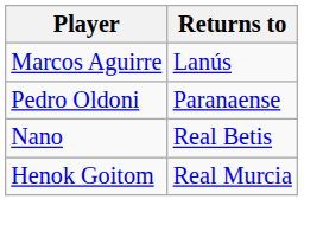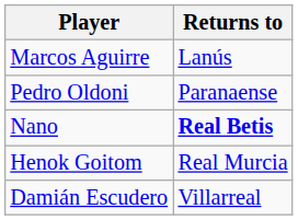 <table class="wikitable">
 <tr>
 <th>Player</th>
 <th>Returns to</th>
 </tr>
 <tr>
 <td> <a href='#'>Marcos Aguirre</a></td>
 <td> <a href='#'>Lanús</a></td>
 </tr>
 <tr>
 <td> <a href='#'>Pedro Oldoni</a></td>
 <td> <a href='#'>Paranaense</a></td>
 </tr>
 <tr>
 <td> <a href='#'>Nano</a></td>
-<td> <a href='#'>Real Betis</a></td>
+<td><strong> <a href='#'>Real Betis</a></strong></td>
 </tr>
 <tr>
 <td> <a href='#'>Henok Goitom</a></td>
 <td> <a href='#'>Real Murcia</a></td>
 </tr>
+<tr>
+<td> <a href='#'>Damián Escudero</a></td>
+<td> <a href='#'>Villarreal</a></td>
+</tr>
 </table>
